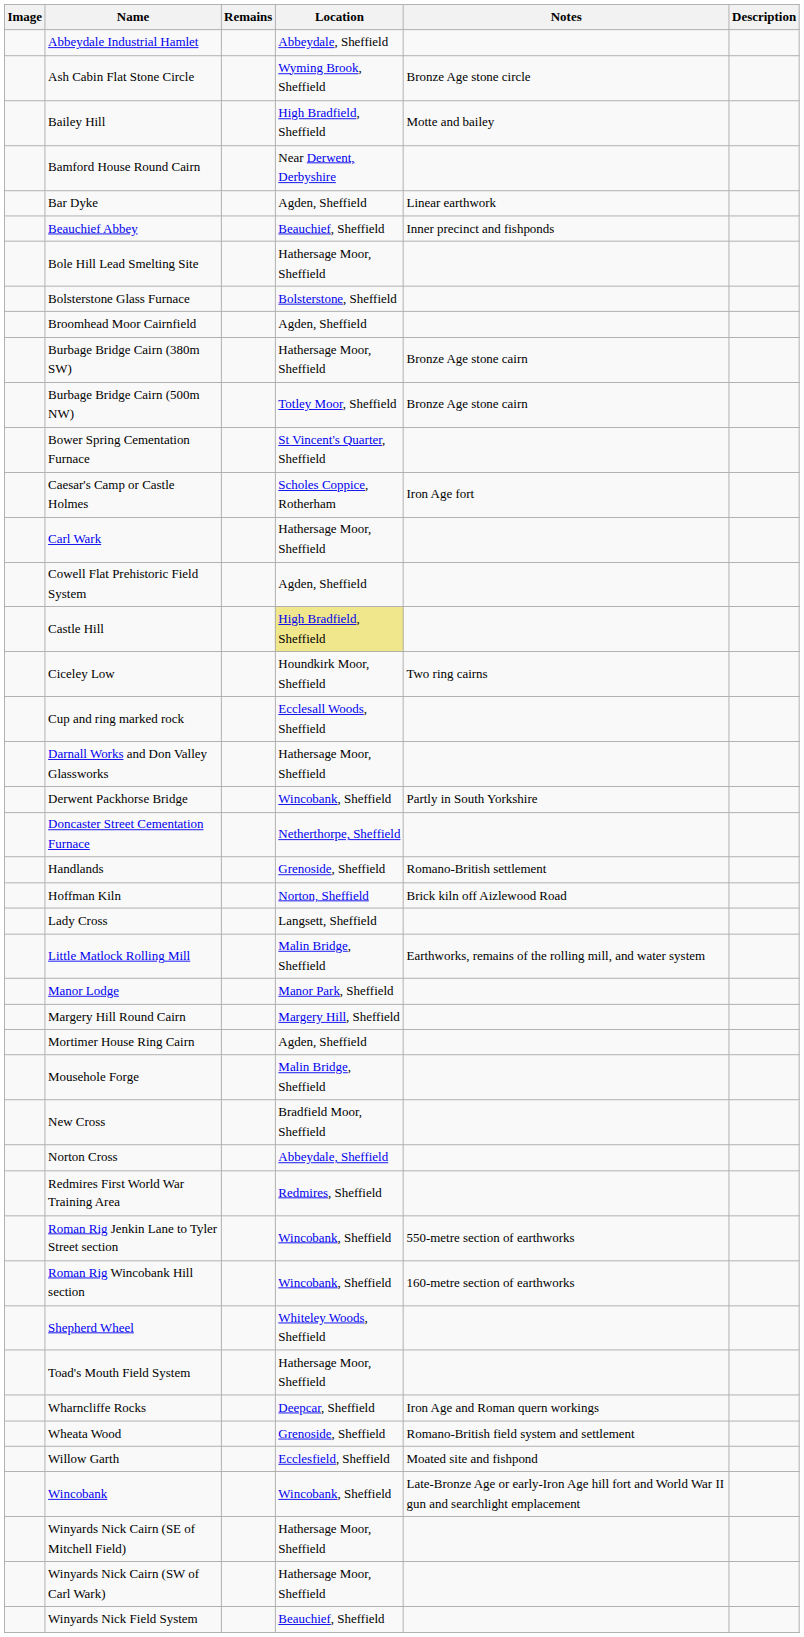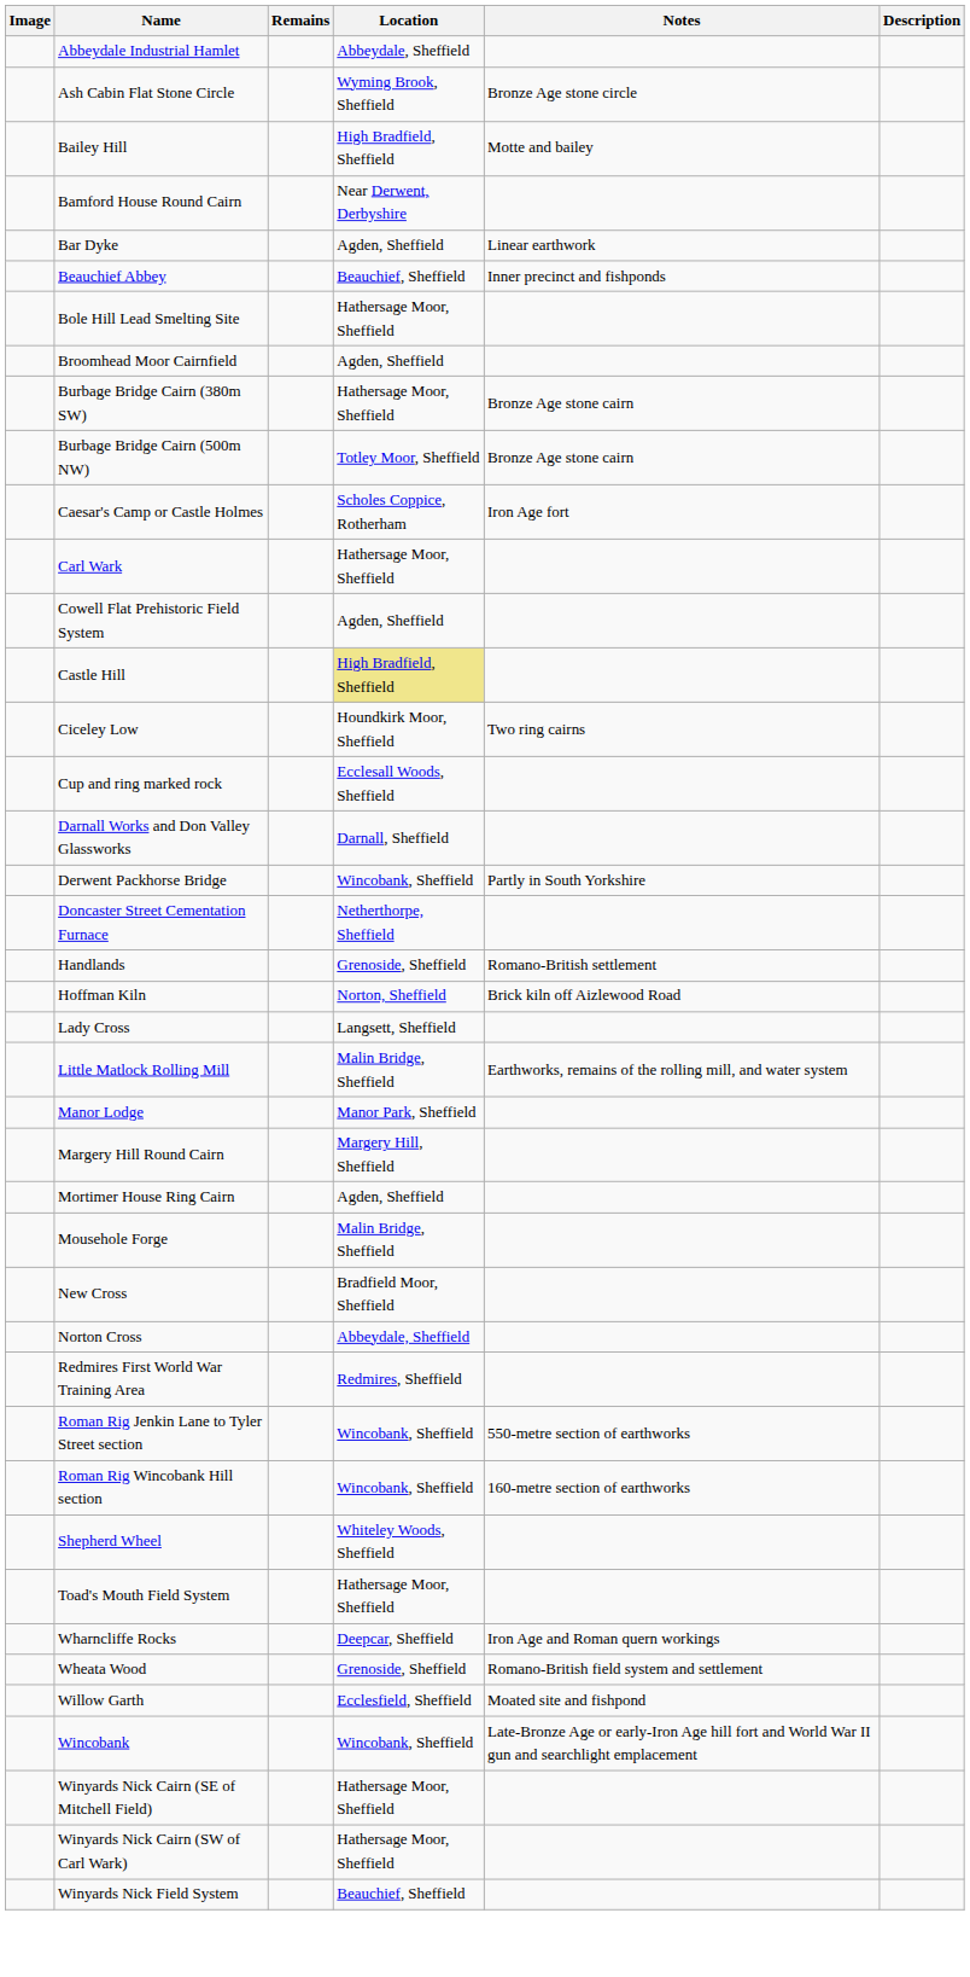 <table class="wikitable sortable" style="font-size: 90%;width:100%;border:0px;text-align:left;line-height:150%;">
 <tr>
 <th>Image</th>
 <th>Name</th>
 <th>Remains</th>
 <th>Location</th>
 <th>Notes</th>
 <th class="unsortable">Description</th>
 </tr>
 <tr>
 <td></td>
 <td><a href='#'>Abbeydale Industrial Hamlet</a></td>
 <td></td>
 <td><a href='#'>Abbeydale</a>, Sheffield</td>
 <td></td>
 <td></td>
 </tr>
 <tr>
 <td></td>
 <td>Ash Cabin Flat Stone Circle</td>
 <td></td>
 <td><a href='#'>Wyming Brook</a>, Sheffield</td>
 <td>Bronze Age stone circle</td>
 <td></td>
 </tr>
 <tr>
 <td></td>
 <td>Bailey Hill</td>
 <td></td>
 <td><a href='#'>High Bradfield</a>, Sheffield</td>
 <td>Motte and bailey</td>
 <td></td>
 </tr>
 <tr>
 <td></td>
 <td>Bamford House Round Cairn</td>
 <td></td>
 <td>Near <a href='#'>Derwent, Derbyshire</a></td>
 <td></td>
 <td></td>
 </tr>
 <tr>
 <td></td>
 <td>Bar Dyke</td>
 <td></td>
 <td>Agden, Sheffield</td>
 <td>Linear earthwork</td>
 <td></td>
 </tr>
 <tr>
 <td></td>
 <td><a href='#'>Beauchief Abbey</a></td>
 <td></td>
 <td><a href='#'>Beauchief</a>, Sheffield</td>
 <td>Inner precinct and fishponds</td>
 <td></td>
 </tr>
 <tr>
 <td></td>
 <td>Bole Hill Lead Smelting Site</td>
 <td></td>
 <td>Hathersage Moor, Sheffield</td>
 <td></td>
 <td></td>
 </tr>
 <tr>
 <td></td>
-<td>Bolsterstone Glass Furnace</td>
-<td></td>
-<td><a href='#'>Bolsterstone</a>, Sheffield</td>
-<td></td>
-<td></td>
-</tr>
-<tr>
-<td></td>
 <td>Broomhead Moor Cairnfield</td>
 <td></td>
 <td>Agden, Sheffield</td>
 <td></td>
 <td></td>
 </tr>
 <tr>
 <td></td>
 <td>Burbage Bridge Cairn (380m SW)</td>
 <td></td>
 <td>Hathersage Moor, Sheffield</td>
 <td>Bronze Age stone cairn</td>
 <td></td>
 </tr>
 <tr>
 <td></td>
 <td>Burbage Bridge Cairn (500m NW)</td>
 <td></td>
 <td><a href='#'>Totley Moor</a>, Sheffield</td>
 <td>Bronze Age stone cairn</td>
-<td></td>
-</tr>
-<tr>
-<td></td>
-<td>Bower Spring Cementation Furnace</td>
-<td></td>
-<td><a href='#'>St Vincent's Quarter</a>, Sheffield</td>
-<td></td>
 <td></td>
 </tr>
 <tr>
 <td></td>
 <td>Caesar's Camp or Castle Holmes</td>
 <td></td>
 <td><a href='#'>Scholes Coppice</a>, Rotherham</td>
 <td>Iron Age fort</td>
 <td></td>
 </tr>
 <tr>
 <td></td>
 <td><a href='#'>Carl Wark</a></td>
 <td></td>
 <td>Hathersage Moor, Sheffield</td>
 <td></td>
 <td></td>
 </tr>
 <tr>
 <td></td>
 <td>Cowell Flat Prehistoric Field System</td>
 <td></td>
 <td>Agden, Sheffield</td>
 <td></td>
 <td></td>
 </tr>
 <tr>
 <td></td>
 <td>Castle Hill</td>
 <td></td>
 <td style="background: khaki;"><a href='#'>High Bradfield</a>, Sheffield</td>
 <td></td>
 <td></td>
 </tr>
 <tr>
 <td></td>
 <td>Ciceley Low</td>
 <td></td>
 <td>Houndkirk Moor, Sheffield</td>
 <td>Two ring cairns</td>
 <td></td>
 </tr>
 <tr>
 <td></td>
 <td>Cup and ring marked rock</td>
 <td></td>
 <td><a href='#'>Ecclesall Woods</a>, Sheffield</td>
 <td></td>
 <td></td>
 </tr>
 <tr>
 <td></td>
 <td><a href='#'>Darnall Works</a> and Don Valley Glassworks</td>
 <td></td>
-<td>Hathersage Moor, Sheffield</td>
+<td><a href='#'>Darnall</a>, Sheffield</td>
 <td></td>
 <td></td>
 </tr>
 <tr>
 <td></td>
 <td>Derwent Packhorse Bridge</td>
 <td></td>
 <td><a href='#'>Wincobank</a>, Sheffield</td>
 <td>Partly in South Yorkshire</td>
 <td></td>
 </tr>
 <tr>
 <td></td>
 <td><a href='#'>Doncaster Street Cementation Furnace</a></td>
 <td></td>
 <td><a href='#'>Netherthorpe, Sheffield</a></td>
 <td></td>
 <td></td>
 </tr>
 <tr>
 <td></td>
 <td>Handlands</td>
 <td></td>
 <td><a href='#'>Grenoside</a>, Sheffield</td>
 <td>Romano-British settlement</td>
 <td></td>
 </tr>
 <tr>
 <td></td>
 <td>Hoffman Kiln</td>
 <td></td>
 <td><a href='#'>Norton, Sheffield</a></td>
 <td>Brick kiln off Aizlewood Road</td>
 <td></td>
 </tr>
 <tr>
 <td></td>
 <td>Lady Cross</td>
 <td></td>
 <td>Langsett, Sheffield</td>
 <td></td>
 <td></td>
 </tr>
 <tr>
 <td></td>
 <td><a href='#'>Little Matlock Rolling Mill</a></td>
 <td></td>
 <td><a href='#'>Malin Bridge</a>, Sheffield</td>
 <td>Earthworks, remains of the rolling mill, and water system</td>
 <td></td>
 </tr>
 <tr>
 <td></td>
 <td><a href='#'>Manor Lodge</a></td>
 <td></td>
 <td><a href='#'>Manor Park</a>, Sheffield</td>
 <td></td>
 <td></td>
 </tr>
 <tr>
 <td></td>
 <td>Margery Hill Round Cairn</td>
 <td></td>
 <td><a href='#'>Margery Hill</a>, Sheffield</td>
 <td></td>
 <td></td>
 </tr>
 <tr>
 <td></td>
 <td>Mortimer House Ring Cairn</td>
 <td></td>
 <td>Agden, Sheffield</td>
 <td></td>
 <td></td>
 </tr>
 <tr>
 <td></td>
 <td>Mousehole Forge</td>
 <td></td>
 <td><a href='#'>Malin Bridge</a>, Sheffield</td>
 <td></td>
 <td></td>
 </tr>
 <tr>
 <td></td>
 <td>New Cross</td>
 <td></td>
 <td>Bradfield Moor, Sheffield</td>
 <td></td>
 <td></td>
 </tr>
 <tr>
 <td></td>
 <td>Norton Cross</td>
 <td></td>
 <td><a href='#'>Abbeydale, Sheffield</a></td>
 <td></td>
 <td></td>
 </tr>
 <tr>
 <td></td>
 <td>Redmires First World War Training Area</td>
 <td></td>
 <td><a href='#'>Redmires</a>, Sheffield</td>
 <td></td>
 <td></td>
 </tr>
 <tr>
 <td></td>
 <td><a href='#'>Roman Rig</a> Jenkin Lane to Tyler Street section</td>
 <td></td>
 <td><a href='#'>Wincobank</a>, Sheffield</td>
 <td>550-metre section of earthworks</td>
 <td></td>
 </tr>
 <tr>
 <td></td>
 <td><a href='#'>Roman Rig</a> Wincobank Hill section</td>
 <td></td>
 <td><a href='#'>Wincobank</a>, Sheffield</td>
 <td>160-metre section of earthworks</td>
 <td></td>
 </tr>
 <tr>
 <td></td>
 <td><a href='#'>Shepherd Wheel</a></td>
 <td></td>
 <td><a href='#'>Whiteley Woods</a>, Sheffield</td>
 <td></td>
 <td></td>
 </tr>
 <tr>
 <td></td>
 <td>Toad's Mouth Field System</td>
 <td></td>
 <td>Hathersage Moor, Sheffield</td>
 <td></td>
 <td></td>
 </tr>
 <tr>
 <td></td>
 <td>Wharncliffe Rocks</td>
 <td></td>
 <td><a href='#'>Deepcar</a>, Sheffield</td>
 <td>Iron Age and Roman quern workings</td>
 <td></td>
 </tr>
 <tr>
 <td></td>
 <td>Wheata Wood</td>
 <td></td>
 <td><a href='#'>Grenoside</a>, Sheffield</td>
 <td>Romano-British field system and settlement</td>
 <td></td>
 </tr>
 <tr>
 <td></td>
 <td>Willow Garth</td>
 <td></td>
 <td><a href='#'>Ecclesfield</a>, Sheffield</td>
 <td>Moated site and fishpond</td>
 <td></td>
 </tr>
 <tr>
 <td></td>
 <td><a href='#'>Wincobank</a></td>
 <td></td>
 <td><a href='#'>Wincobank</a>, Sheffield</td>
 <td>Late-Bronze Age or early-Iron Age hill fort and World War II gun and searchlight emplacement</td>
 <td></td>
 </tr>
 <tr>
 <td></td>
 <td>Winyards Nick Cairn (SE of Mitchell Field)</td>
 <td></td>
 <td>Hathersage Moor, Sheffield</td>
 <td></td>
 <td></td>
 </tr>
 <tr>
 <td></td>
 <td>Winyards Nick Cairn (SW of Carl Wark)</td>
 <td></td>
 <td>Hathersage Moor, Sheffield</td>
 <td></td>
 <td></td>
 </tr>
 <tr>
 <td></td>
 <td>Winyards Nick Field System</td>
 <td></td>
 <td><a href='#'>Beauchief</a>, Sheffield</td>
 <td></td>
 <td></td>
 </tr>
 </table>
